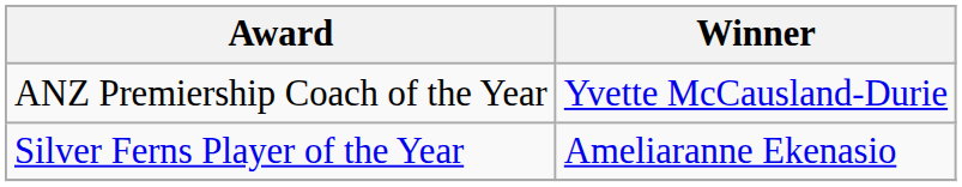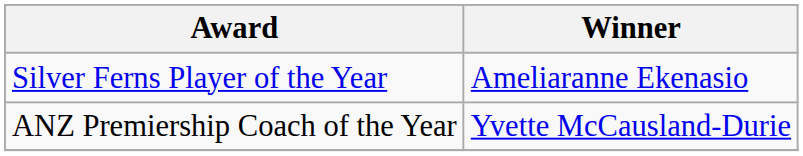 <table class="wikitable collapsible">
 <tr>
 <th>Award</th>
 <th>Winner</th>
 </tr>
 <tr>
+<td><a href='#'>Silver Ferns Player of the Year</a></td>
+<td><a href='#'>Ameliaranne Ekenasio</a></td>
+</tr>
+<tr>
 <td>ANZ Premiership Coach of the Year</td>
 <td><a href='#'>Yvette McCausland-Durie</a></td>
 </tr>
 <tr>
-<td><a href='#'>Silver Ferns Player of the Year</a></td>
-<td><a href='#'>Ameliaranne Ekenasio</a></td>
-</tr>
-<tr>
 </tr>
 </table>
